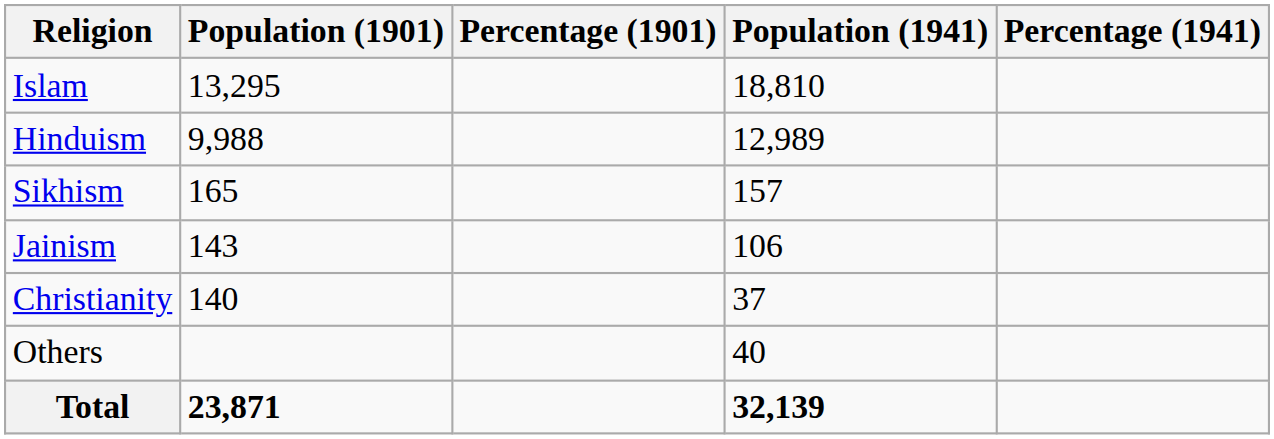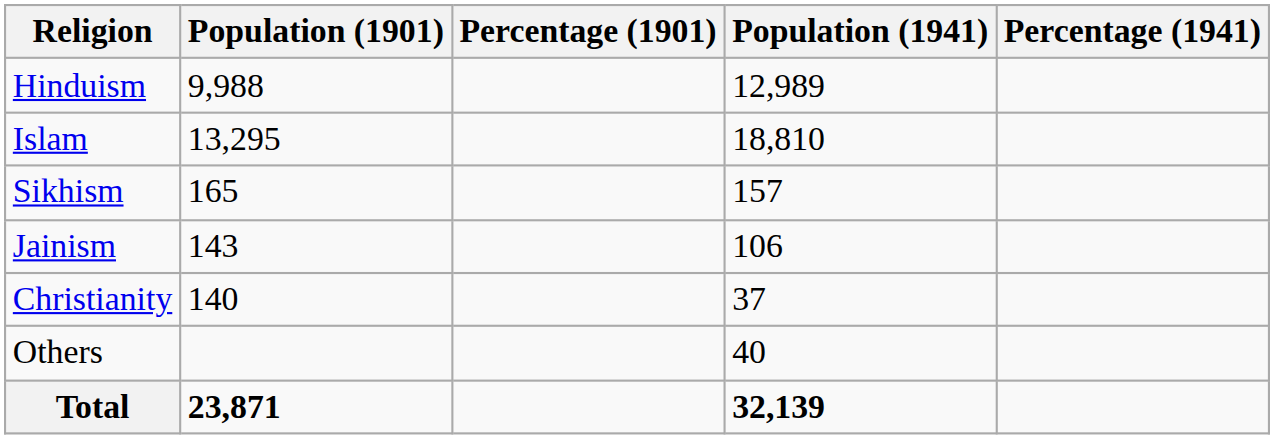 <table class="wikitable sortable">
 <tr>
 <th>Religion</th>
 <th>Population (1901)</th>
 <th>Percentage (1901)</th>
 <th>Population (1941) </th>
 <th>Percentage (1941)</th>
 </tr>
 <tr>
+<td><a href='#'>Hinduism</a> </td>
+<td>9,988</td>
+<td></td>
+<td>12,989</td>
+<td></td>
+</tr>
+<tr>
 <td><a href='#'>Islam</a> </td>
 <td>13,295</td>
 <td></td>
 <td>18,810</td>
-<td></td>
-</tr>
-<tr>
-<td><a href='#'>Hinduism</a> </td>
-<td>9,988</td>
-<td></td>
-<td>12,989</td>
 <td></td>
 </tr>
 <tr>
 <td><a href='#'>Sikhism</a> </td>
 <td>165</td>
 <td></td>
 <td>157</td>
 <td></td>
 </tr>
 <tr>
 <td><a href='#'>Jainism</a></td>
 <td>143</td>
 <td></td>
 <td>106</td>
 <td></td>
 </tr>
 <tr>
 <td><a href='#'>Christianity</a> </td>
 <td>140</td>
 <td></td>
 <td>37</td>
 <td></td>
 </tr>
 <tr>
 <td>Others</td>
 <td></td>
 <td></td>
 <td>40</td>
 <td></td>
 </tr>
 <tr>
 <th>Total</th>
 <td><strong>23,871</strong></td>
 <td><strong></strong></td>
 <td><strong>32,139</strong></td>
 <td><strong></strong></td>
 </tr>
 </table>
